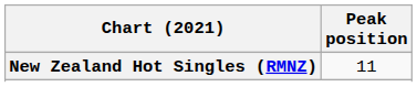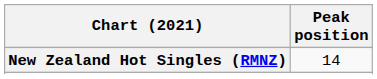 <table class="wikitable sortable plainrowheaders" style="text-align:center">
 <tr>
 <th scope="col">Chart (2021)</th>
 <th scope="col">Peak<br>position</th>
 </tr>
 <tr>
 </tr>
 <tr>
 </tr>
 <tr>
 <th scope="row">New Zealand Hot Singles (<a href='#'>RMNZ</a>)</th>
-<td>11</td>
+<td>14</td>
 </tr>
 <tr>
 </tr>
 <tr>
 </tr>
 </table>
